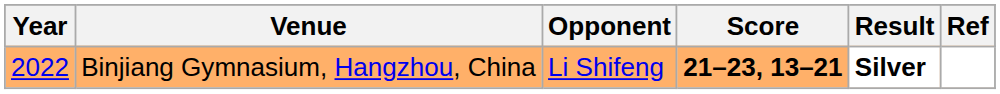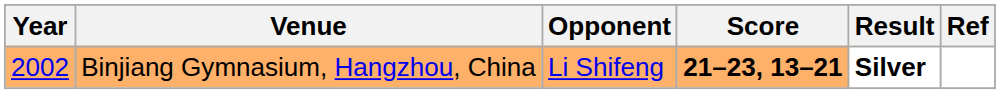 <table class="sortable wikitable" style="font-size: 90%;">
 <tr>
 <th>Year</th>
 <th>Venue</th>
 <th>Opponent</th>
 <th>Score</th>
 <th>Result</th>
 <th>Ref</th>
 </tr>
 <tr style="background:#FFB069">
-<td align="center"><a href='#'>2022</a></td>
+<td align="center"><a href='#'>2002</a></td>
 <td align="left">Binjiang Gymnasium, <a href='#'>Hangzhou</a>, China</td>
 <td align="left"> <a href='#'>Li Shifeng</a></td>
 <td align="left"><strong>21–23, 13–21</strong></td>
 <td style="text-align:left; background:white"> <strong>Silver</strong></td>
 <td style="text-align:center; background:white"></td>
 </tr>
 </table>
